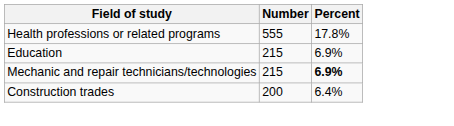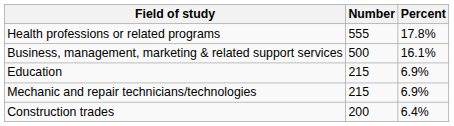 <table class="wikitable">
 <tr>
 <th>Field of study</th>
 <th>Number</th>
 <th>Percent</th>
 </tr>
 <tr>
 <td>Health professions or related programs</td>
 <td>555</td>
 <td>17.8%</td>
 </tr>
 <tr>
+<td>Business, management, marketing & related support services</td>
+<td>500</td>
+<td>16.1%</td>
+</tr>
+<tr>
 <td>Education</td>
 <td>215</td>
 <td>6.9%</td>
 </tr>
 <tr>
 <td>Mechanic and repair technicians/technologies</td>
 <td>215</td>
-<td><strong>6.9%</strong></td>
+<td>6.9%</td>
 </tr>
 <tr>
 <td>Construction trades</td>
 <td>200</td>
 <td>6.4%</td>
 </tr>
 </table>
